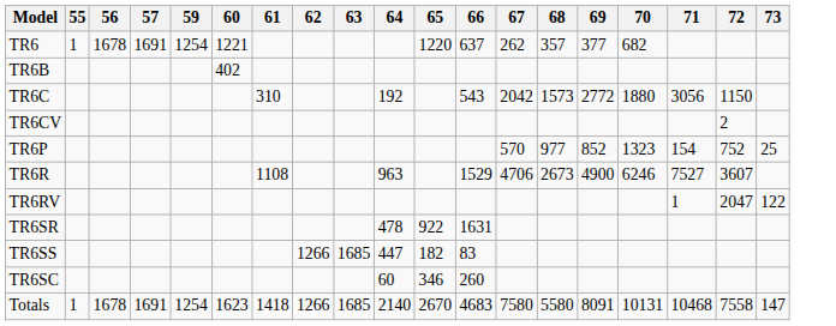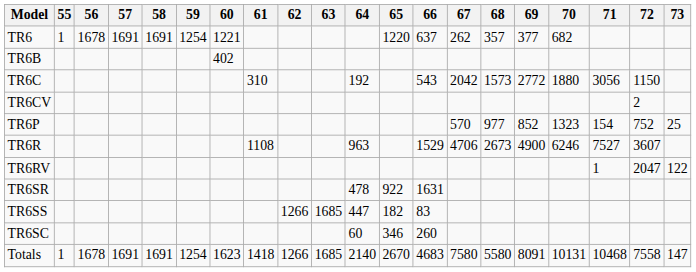 <table class="wikitable" border="1">
 <tr>
 <th>Model</th>
 <th>55</th>
 <th>56</th>
 <th>57</th>
+<th>58</th>
 <th>59</th>
 <th>60</th>
 <th>61</th>
 <th>62</th>
 <th>63</th>
 <th>64</th>
 <th>65</th>
 <th>66</th>
 <th>67</th>
 <th>68</th>
 <th>69</th>
 <th>70</th>
 <th>71</th>
 <th>72</th>
 <th>73</th>
 </tr>
 <tr>
 <td>TR6</td>
 <td>1</td>
 <td>1678</td>
+<td>1691</td>
 <td>1691</td>
 <td>1254</td>
 <td>1221</td>
 <td></td>
 <td></td>
 <td></td>
 <td></td>
 <td>1220</td>
 <td>637</td>
 <td>262</td>
 <td>357</td>
 <td>377</td>
 <td>682</td>
 <td></td>
 <td></td>
 <td></td>
 </tr>
 <tr>
 <td>TR6B</td>
 <td></td>
 <td></td>
 <td></td>
 <td></td>
+<td></td>
 <td>402</td>
 <td></td>
 <td></td>
 <td></td>
 <td></td>
 <td></td>
 <td></td>
 <td></td>
 <td></td>
 <td></td>
 <td></td>
 <td></td>
 <td></td>
 <td></td>
 </tr>
 <tr>
 <td>TR6C</td>
+<td></td>
 <td></td>
 <td></td>
 <td></td>
 <td></td>
 <td></td>
 <td>310</td>
 <td></td>
 <td></td>
 <td>192</td>
 <td></td>
 <td>543</td>
 <td>2042</td>
 <td>1573</td>
 <td>2772</td>
 <td>1880</td>
 <td>3056</td>
 <td>1150</td>
 <td></td>
 </tr>
 <tr>
 <td>TR6CV</td>
 <td></td>
 <td></td>
 <td></td>
 <td></td>
 <td></td>
 <td></td>
 <td></td>
 <td></td>
 <td></td>
 <td></td>
 <td></td>
 <td></td>
 <td></td>
 <td></td>
 <td></td>
 <td></td>
+<td></td>
 <td>2</td>
 <td></td>
 </tr>
 <tr>
 <td>TR6P</td>
+<td></td>
 <td></td>
 <td></td>
 <td></td>
 <td></td>
 <td></td>
 <td></td>
 <td></td>
 <td></td>
 <td></td>
 <td></td>
 <td></td>
 <td>570</td>
 <td>977</td>
 <td>852</td>
 <td>1323</td>
 <td>154</td>
 <td>752</td>
 <td>25</td>
 </tr>
 <tr>
 <td>TR6R</td>
+<td></td>
 <td></td>
 <td></td>
 <td></td>
 <td></td>
 <td></td>
 <td>1108</td>
 <td></td>
 <td></td>
 <td>963</td>
 <td></td>
 <td>1529</td>
 <td>4706</td>
 <td>2673</td>
 <td>4900</td>
 <td>6246</td>
 <td>7527</td>
 <td>3607</td>
 <td></td>
 </tr>
 <tr>
 <td>TR6RV</td>
 <td></td>
 <td></td>
 <td></td>
 <td></td>
 <td></td>
 <td></td>
 <td></td>
 <td></td>
 <td></td>
 <td></td>
 <td></td>
 <td></td>
 <td></td>
 <td></td>
 <td></td>
+<td></td>
 <td>1</td>
 <td>2047</td>
 <td>122</td>
 </tr>
 <tr>
 <td>TR6SR</td>
+<td></td>
 <td></td>
 <td></td>
 <td></td>
 <td></td>
 <td></td>
 <td></td>
 <td></td>
 <td></td>
 <td>478</td>
 <td>922</td>
 <td>1631</td>
 <td></td>
 <td></td>
 <td></td>
 <td></td>
 <td></td>
 <td></td>
 <td></td>
 </tr>
 <tr>
 <td>TR6SS</td>
+<td></td>
 <td></td>
 <td></td>
 <td></td>
 <td></td>
 <td></td>
 <td></td>
 <td>1266</td>
 <td>1685</td>
 <td>447</td>
 <td>182</td>
 <td>83</td>
 <td></td>
 <td></td>
 <td></td>
 <td></td>
 <td></td>
 <td></td>
 <td></td>
 </tr>
 <tr>
 <td>TR6SC</td>
 <td></td>
 <td></td>
 <td></td>
 <td></td>
 <td></td>
 <td></td>
 <td></td>
 <td></td>
+<td></td>
 <td>60</td>
 <td>346</td>
 <td>260</td>
 <td></td>
 <td></td>
 <td></td>
 <td></td>
 <td></td>
 <td></td>
 <td></td>
 </tr>
 <tr>
 <td>Totals</td>
 <td>1</td>
 <td>1678</td>
+<td>1691</td>
 <td>1691</td>
 <td>1254</td>
 <td>1623</td>
 <td>1418</td>
 <td>1266</td>
 <td>1685</td>
 <td>2140</td>
 <td>2670</td>
 <td>4683</td>
 <td>7580</td>
 <td>5580</td>
 <td>8091</td>
 <td>10131</td>
 <td>10468</td>
 <td>7558</td>
 <td>147</td>
 </tr>
 </table>
